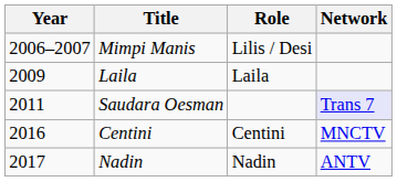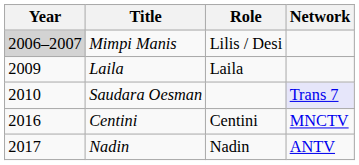 <table Class="wikitable sortable">
 <tr>
 <th>Year</th>
 <th>Title</th>
 <th>Role</th>
 <th>Network</th>
 </tr>
 <tr>
-<td>2006–2007</td>
+<td style="background: lightgrey;">2006–2007</td>
 <td><em>Mimpi Manis</em></td>
 <td>Lilis / Desi</td>
 <td></td>
 </tr>
 <tr>
 <td>2009</td>
 <td><em>Laila</em></td>
 <td>Laila</td>
 <td></td>
 </tr>
 <tr>
-<td>2011</td>
+<td>2010</td>
 <td><em>Saudara Oesman</em></td>
 <td></td>
 <td style="background: lavender;"><a href='#'>Trans 7</a></td>
 </tr>
 <tr>
 <td>2016</td>
 <td><em>Centini</em></td>
 <td>Centini</td>
 <td><a href='#'>MNCTV</a></td>
 </tr>
 <tr>
 <td>2017</td>
 <td><em>Nadin</em></td>
 <td>Nadin</td>
 <td><a href='#'>ANTV</a></td>
 </tr>
 </table>
